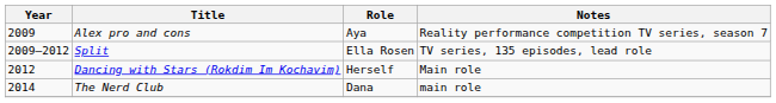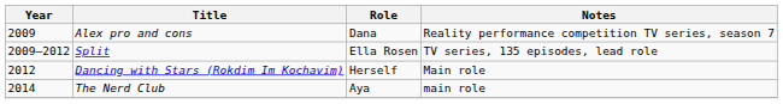 <table class="wikitable sortable">
 <tr>
 <th>Year</th>
 <th>Title</th>
 <th>Role</th>
 <th>Notes</th>
 </tr>
 <tr>
 <td>2009</td>
 <td><em>Alex pro and cons</em></td>
-<td>Aya</td>
+<td>Dana</td>
 <td>Reality performance competition TV series, season 7</td>
 </tr>
 <tr>
 <td>2009–2012</td>
 <td><em><a href='#'>Split</a></em></td>
 <td>Ella Rosen</td>
 <td>TV series, 135 episodes, lead role</td>
 </tr>
 <tr>
 <td>2012</td>
 <td><em><a href='#'>Dancing with Stars (Rokdim Im Kochavim)</a></em></td>
 <td>Herself</td>
 <td>Main role</td>
 </tr>
 <tr>
 <td>2014</td>
 <td><em>The Nerd Club</em></td>
-<td>Dana</td>
+<td>Aya</td>
 <td>main role</td>
 </tr>
 <tr>
 </tr>
 </table>
